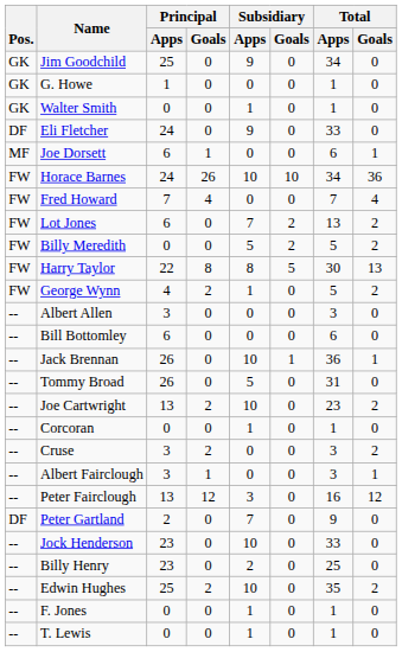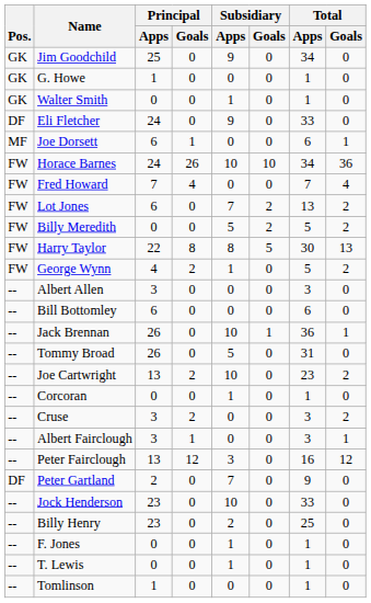 <table class="wikitable" style="text-align:center">
 <tr>
 <th rowspan="2" valign="bottom">Pos.</th>
 <th rowspan="2">Name</th>
 <th colspan="2" width="85">Principal</th>
 <th colspan="2" width="85">Subsidiary</th>
 <th colspan="2" width="85">Total</th>
 </tr>
 <tr>
 <th>Apps</th>
 <th>Goals</th>
 <th>Apps</th>
 <th>Goals</th>
 <th>Apps</th>
 <th>Goals</th>
 </tr>
 <tr>
 <td align="left">GK</td>
 <td align="left"> <a href='#'>Jim Goodchild</a></td>
 <td>25</td>
 <td>0</td>
 <td>9</td>
 <td>0</td>
 <td>34</td>
 <td>0</td>
 </tr>
 <tr>
 <td align="left">GK</td>
 <td align="left">G. Howe</td>
 <td>1</td>
 <td>0</td>
 <td>0</td>
 <td>0</td>
 <td>1</td>
 <td>0</td>
 </tr>
 <tr>
 <td align="left">GK</td>
 <td align="left"> <a href='#'>Walter Smith</a></td>
 <td>0</td>
 <td>0</td>
 <td>1</td>
 <td>0</td>
 <td>1</td>
 <td>0</td>
 </tr>
 <tr>
 <td align="left">DF</td>
 <td align="left"> <a href='#'>Eli Fletcher</a></td>
 <td>24</td>
 <td>0</td>
 <td>9</td>
 <td>0</td>
 <td>33</td>
 <td>0</td>
 </tr>
 <tr>
 <td align="left">MF</td>
 <td align="left"> <a href='#'>Joe Dorsett</a></td>
 <td>6</td>
 <td>1</td>
 <td>0</td>
 <td>0</td>
 <td>6</td>
 <td>1</td>
 </tr>
 <tr>
 <td align="left">FW</td>
 <td align="left"> <a href='#'>Horace Barnes</a></td>
 <td>24</td>
 <td>26</td>
 <td>10</td>
 <td>10</td>
 <td>34</td>
 <td>36</td>
 </tr>
 <tr>
 <td align="left">FW</td>
 <td align="left"> <a href='#'>Fred Howard</a></td>
 <td>7</td>
 <td>4</td>
 <td>0</td>
 <td>0</td>
 <td>7</td>
 <td>4</td>
 </tr>
 <tr>
 <td align="left">FW</td>
 <td align="left"> <a href='#'>Lot Jones</a></td>
 <td>6</td>
 <td>0</td>
 <td>7</td>
 <td>2</td>
 <td>13</td>
 <td>2</td>
 </tr>
 <tr>
 <td align="left">FW</td>
 <td align="left"> <a href='#'>Billy Meredith</a></td>
 <td>0</td>
 <td>0</td>
 <td>5</td>
 <td>2</td>
 <td>5</td>
 <td>2</td>
 </tr>
 <tr>
 <td align="left">FW</td>
 <td align="left"> <a href='#'>Harry Taylor</a></td>
 <td>22</td>
 <td>8</td>
 <td>8</td>
 <td>5</td>
 <td>30</td>
 <td>13</td>
 </tr>
 <tr>
 <td align="left">FW</td>
 <td align="left"> <a href='#'>George Wynn</a></td>
 <td>4</td>
 <td>2</td>
 <td>1</td>
 <td>0</td>
 <td>5</td>
 <td>2</td>
 </tr>
 <tr>
 <td align="left">--</td>
 <td align="left">Albert Allen</td>
 <td>3</td>
 <td>0</td>
 <td>0</td>
 <td>0</td>
 <td>3</td>
 <td>0</td>
 </tr>
 <tr>
 <td align="left">--</td>
 <td align="left">Bill Bottomley</td>
 <td>6</td>
 <td>0</td>
 <td>0</td>
 <td>0</td>
 <td>6</td>
 <td>0</td>
 </tr>
 <tr>
 <td align="left">--</td>
 <td align="left">Jack Brennan</td>
 <td>26</td>
 <td>0</td>
 <td>10</td>
 <td>1</td>
 <td>36</td>
 <td>1</td>
 </tr>
 <tr>
 <td align="left">--</td>
 <td align="left">Tommy Broad</td>
 <td>26</td>
 <td>0</td>
 <td>5</td>
 <td>0</td>
 <td>31</td>
 <td>0</td>
 </tr>
 <tr>
 <td align="left">--</td>
 <td align="left">Joe Cartwright</td>
 <td>13</td>
 <td>2</td>
 <td>10</td>
 <td>0</td>
 <td>23</td>
 <td>2</td>
 </tr>
 <tr>
 <td align="left">--</td>
 <td align="left">Corcoran</td>
 <td>0</td>
 <td>0</td>
 <td>1</td>
 <td>0</td>
 <td>1</td>
 <td>0</td>
 </tr>
 <tr>
 <td align="left">--</td>
 <td align="left">Cruse</td>
 <td>3</td>
 <td>2</td>
 <td>0</td>
 <td>0</td>
 <td>3</td>
 <td>2</td>
 </tr>
 <tr>
 <td align="left">--</td>
 <td align="left">Albert Fairclough</td>
 <td>3</td>
 <td>1</td>
 <td>0</td>
 <td>0</td>
 <td>3</td>
 <td>1</td>
 </tr>
 <tr>
 <td align="left">--</td>
 <td align="left">Peter Fairclough</td>
 <td>13</td>
 <td>12</td>
 <td>3</td>
 <td>0</td>
 <td>16</td>
 <td>12</td>
 </tr>
 <tr>
 <td align="left">DF</td>
 <td align="left"> <a href='#'>Peter Gartland</a></td>
 <td>2</td>
 <td>0</td>
 <td>7</td>
 <td>0</td>
 <td>9</td>
 <td>0</td>
 </tr>
 <tr>
 <td align="left">--</td>
 <td align="left"> <a href='#'>Jock Henderson</a></td>
 <td>23</td>
 <td>0</td>
 <td>10</td>
 <td>0</td>
 <td>33</td>
 <td>0</td>
 </tr>
 <tr>
 <td align="left">--</td>
 <td align="left">Billy Henry</td>
 <td>23</td>
 <td>0</td>
 <td>2</td>
 <td>0</td>
 <td>25</td>
 <td>0</td>
 </tr>
 <tr>
 <td align="left">--</td>
-<td align="left">Edwin Hughes</td>
-<td>25</td>
-<td>2</td>
-<td>10</td>
-<td>0</td>
-<td>35</td>
-<td>2</td>
-</tr>
-<tr>
-<td align="left">--</td>
 <td align="left">F. Jones</td>
 <td>0</td>
 <td>0</td>
 <td>1</td>
 <td>0</td>
 <td>1</td>
 <td>0</td>
 </tr>
 <tr>
 <td align="left">--</td>
 <td align="left">T. Lewis</td>
 <td>0</td>
 <td>0</td>
 <td>1</td>
 <td>0</td>
 <td>1</td>
 <td>0</td>
 </tr>
+<tr>
+<td align="left">--</td>
+<td align="left">Tomlinson</td>
+<td>1</td>
+<td>0</td>
+<td>0</td>
+<td>0</td>
+<td>1</td>
+<td>0</td>
+</tr>
 </table>
